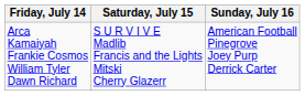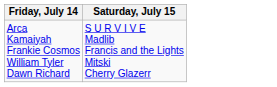 <table class="wikitable">
 <tr>
 <th>Friday, July 14</th>
 <th>Saturday, July 15</th>
-<th>Sunday, July 16</th>
 </tr>
 <tr valign="top">
 <td><a href='#'>Arca</a><br><a href='#'>Kamaiyah</a><br><a href='#'>Frankie Cosmos</a><br><a href='#'>William Tyler</a><br><a href='#'>Dawn Richard</a></td>
 <td><a href='#'>S U R V I V E</a><br><a href='#'>Madlib</a><br><a href='#'>Francis and the Lights</a><br><a href='#'>Mitski</a><br><a href='#'>Cherry Glazerr</a></td>
-<td><a href='#'>American Football</a><br><a href='#'>Pinegrove</a><br><a href='#'>Joey Purp</a><br><a href='#'>Derrick Carter</a></td>
 </tr>
 </table>
